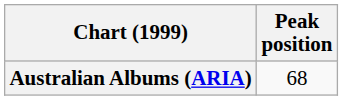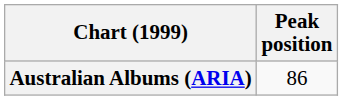 <table class="wikitable plainrowheaders">
 <tr>
 <th>Chart (1999)</th>
 <th>Peak<br>position</th>
 </tr>
 <tr>
 <th scope="row">Australian Albums (<a href='#'>ARIA</a>)</th>
-<td align="center">68</td>
+<td align="center">86</td>
 </tr>
 </table>
